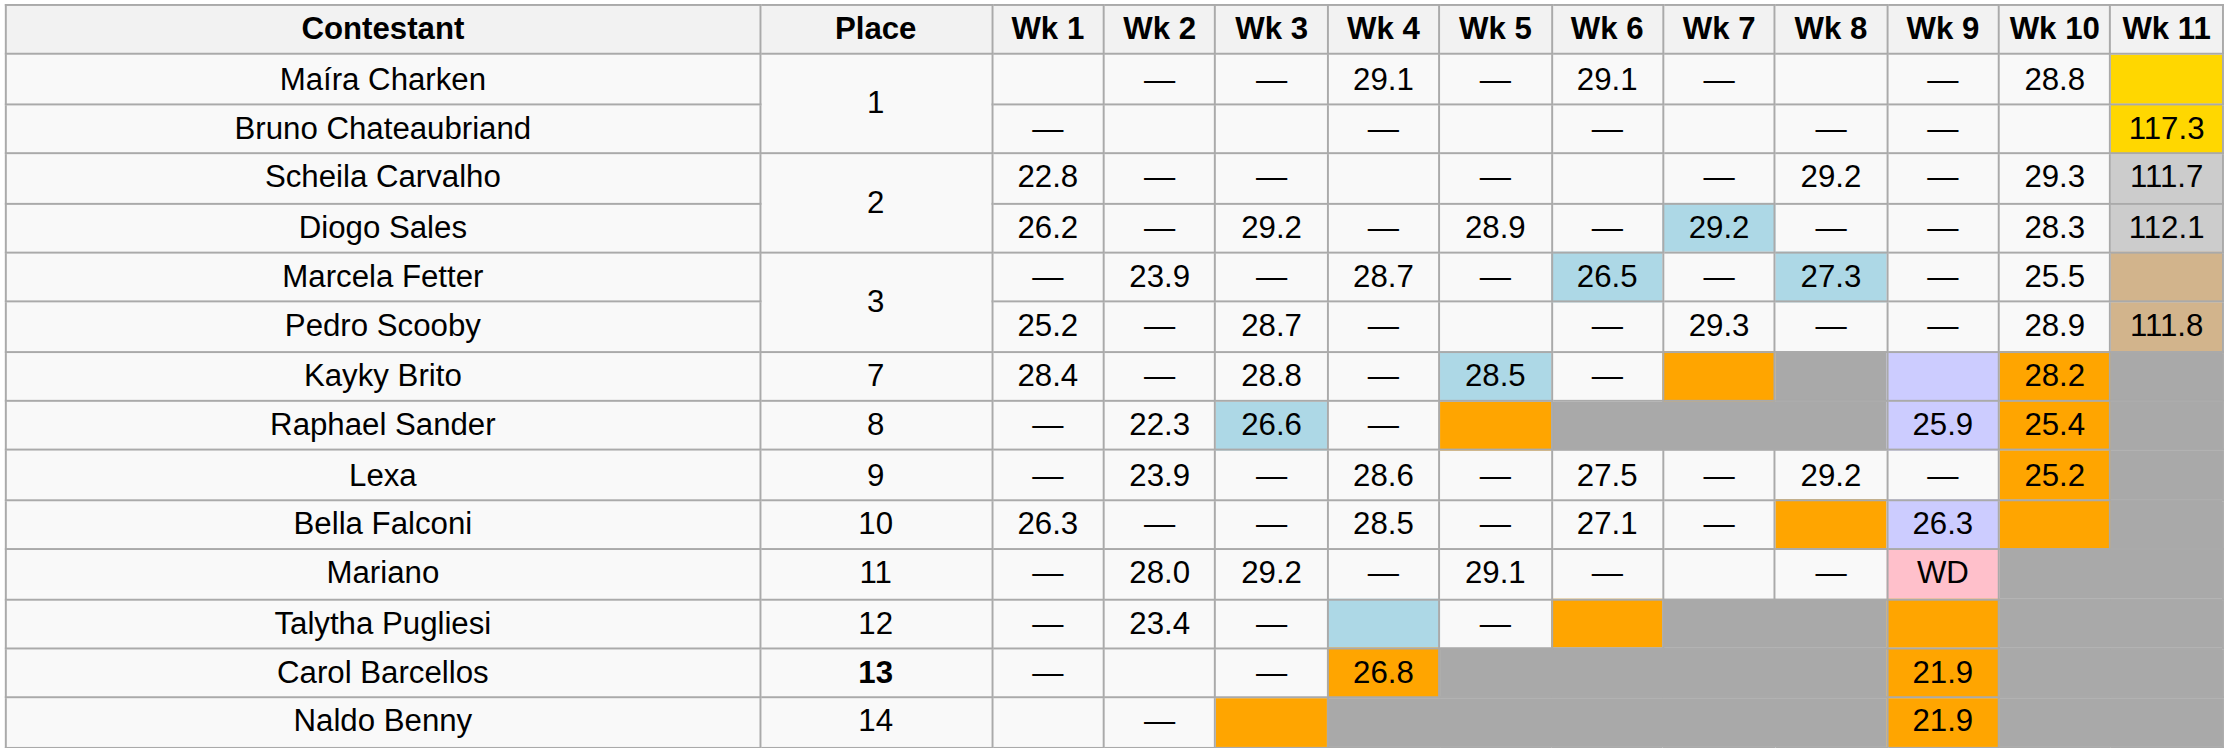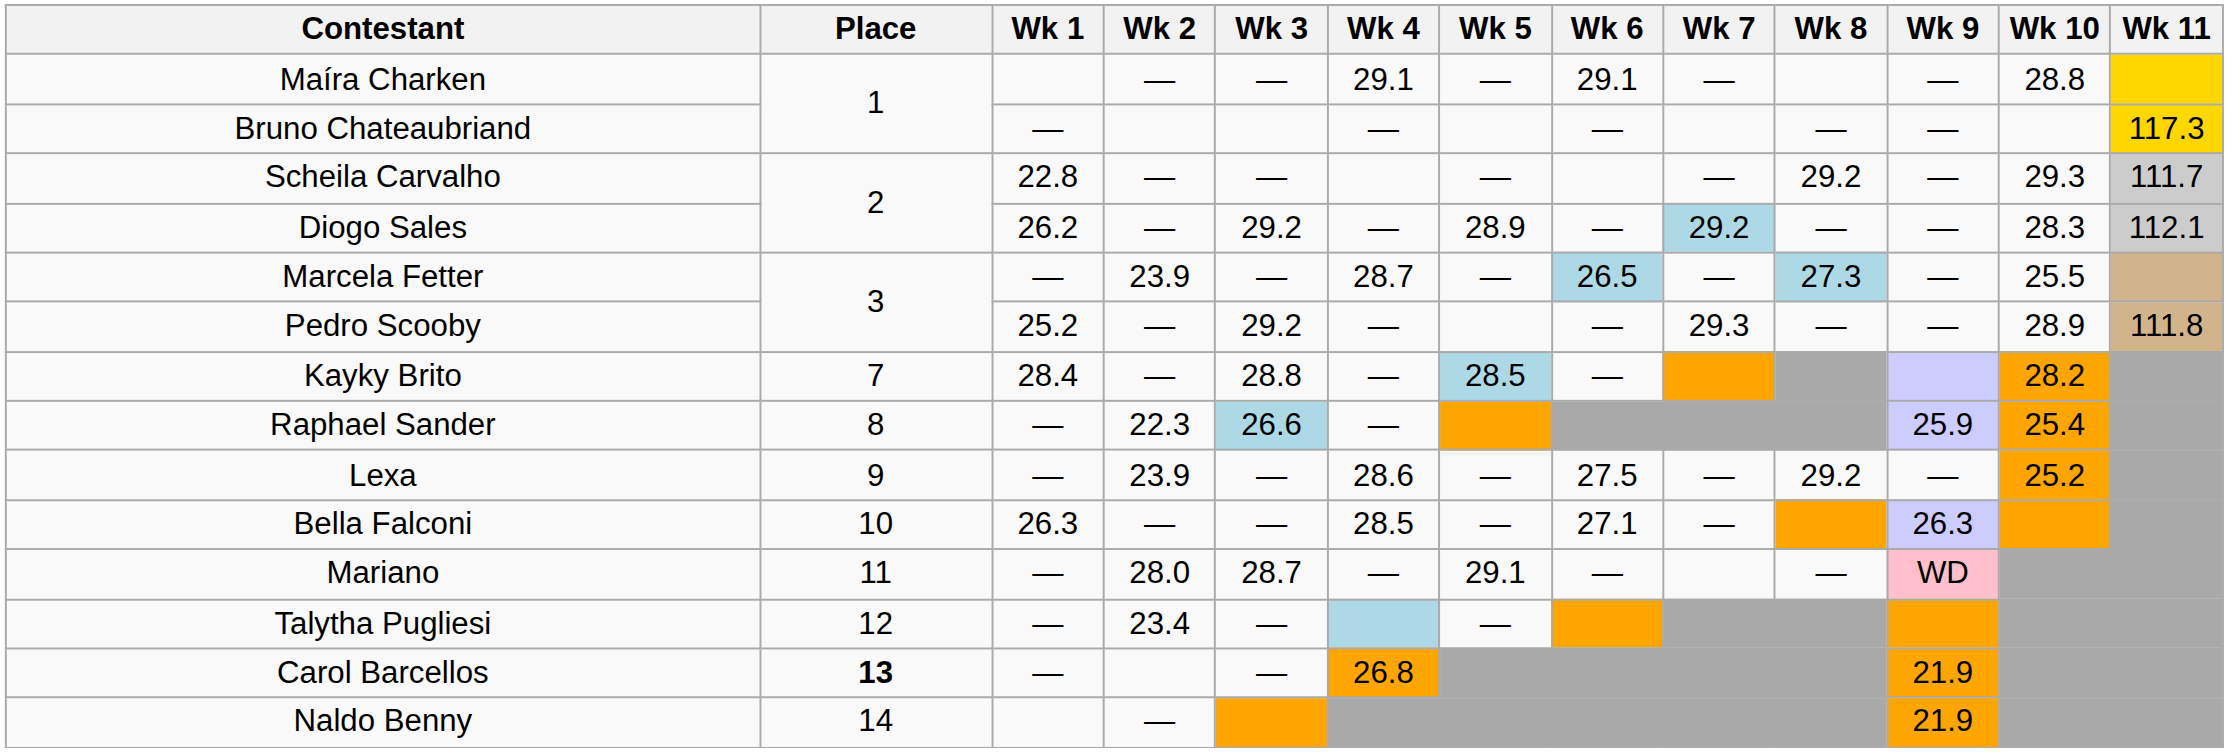 <table class="wikitable sortable"  style="margin:auto; text-align:center; white-space:nowrap; width:90%;">
 <tr>
 <th>Contestant</th>
 <th>Place</th>
 <th width=050>Wk 1</th>
 <th width=050>Wk 2</th>
 <th width=050>Wk 3</th>
 <th width=050>Wk 4</th>
 <th width=050>Wk 5</th>
 <th width=050>Wk 6</th>
 <th width=050>Wk 7</th>
 <th width=050>Wk 8</th>
 <th width=050>Wk 9</th>
 <th width=050>Wk 10</th>
 <th width=050>Wk 11</th>
 </tr>
 <tr>
 <td>Maíra Charken</td>
 <td rowspan=2>1</td>
 <td></td>
 <td>—</td>
 <td>—</td>
 <td>29.1</td>
 <td>—</td>
 <td>29.1</td>
 <td>—</td>
 <td></td>
 <td>—</td>
 <td>28.8</td>
 <td bgcolor="FFD700"></td>
 </tr>
 <tr>
 <td>Bruno Chateaubriand</td>
 <td>—</td>
 <td></td>
 <td></td>
 <td>—</td>
 <td></td>
 <td>—</td>
 <td></td>
 <td>—</td>
 <td>—</td>
 <td></td>
 <td bgcolor="FFD700">117.3</td>
 </tr>
 <tr>
 <td>Scheila Carvalho</td>
 <td rowspan=2>2</td>
 <td>22.8</td>
 <td>—</td>
 <td>—</td>
 <td></td>
 <td>—</td>
 <td></td>
 <td>—</td>
 <td>29.2</td>
 <td>—</td>
 <td>29.3</td>
 <td bgcolor="CCCCCC">111.7</td>
 </tr>
 <tr>
 <td>Diogo Sales</td>
 <td>26.2</td>
 <td>—</td>
 <td>29.2</td>
 <td>—</td>
 <td>28.9</td>
 <td>—</td>
 <td bgcolor="ADD8E6">29.2</td>
 <td>—</td>
 <td>—</td>
 <td>28.3</td>
 <td bgcolor="CCCCCC">112.1</td>
 </tr>
 <tr>
 <td>Marcela Fetter</td>
 <td rowspan=2>3</td>
 <td>—</td>
 <td>23.9</td>
 <td>—</td>
 <td>28.7</td>
 <td>—</td>
 <td bgcolor="ADD8E6">26.5</td>
 <td>—</td>
 <td bgcolor="ADD8E6">27.3</td>
 <td>—</td>
 <td>25.5</td>
 <td bgcolor="D2B48C"><em></em></td>
 </tr>
 <tr>
 <td>Pedro Scooby</td>
 <td>25.2</td>
 <td>—</td>
-<td>28.7</td>
+<td>29.2</td>
 <td>—</td>
 <td></td>
 <td>—</td>
 <td>29.3</td>
 <td>—</td>
 <td>—</td>
 <td>28.9</td>
 <td bgcolor="D2B48C">111.8</td>
 </tr>
 <tr>
 <td>Kayky Brito</td>
 <td>7</td>
 <td>28.4</td>
 <td>—</td>
 <td>28.8</td>
 <td>—</td>
 <td bgcolor="ADD8E6">28.5</td>
 <td>—</td>
 <td bgcolor="FFA500"><em></em></td>
 <td bgcolor="A9A9A9"></td>
 <td bgcolor="CCCCFF"></td>
 <td bgcolor="FFA500">28.2</td>
 <td bgcolor="A9A9A9"></td>
 </tr>
 <tr>
 <td>Raphael Sander</td>
 <td>8</td>
 <td>—</td>
 <td>22.3</td>
 <td bgcolor="ADD8E6">26.6</td>
 <td>—</td>
 <td bgcolor="FFA500"><em></em></td>
 <td bgcolor="A9A9A9" colspan=3></td>
 <td bgcolor="CCCCFF">25.9</td>
 <td bgcolor="FFA500">25.4</td>
 <td bgcolor="A9A9A9"></td>
 </tr>
 <tr>
 <td>Lexa</td>
 <td>9</td>
 <td>—</td>
 <td>23.9</td>
 <td>—</td>
 <td>28.6</td>
 <td>—</td>
 <td>27.5</td>
 <td>—</td>
 <td>29.2</td>
 <td>—</td>
 <td bgcolor="FFA500">25.2</td>
 <td bgcolor="A9A9A9"></td>
 </tr>
 <tr>
 <td>Bella Falconi</td>
 <td>10</td>
 <td>26.3</td>
 <td>—</td>
 <td>—</td>
 <td>28.5</td>
 <td>—</td>
 <td>27.1</td>
 <td>—</td>
 <td bgcolor="FFA500"><em></em></td>
 <td bgcolor="CCCCFF">26.3</td>
 <td bgcolor="FFA500"><em></em></td>
 <td bgcolor="A9A9A9"></td>
 </tr>
 <tr>
 <td>Mariano</td>
 <td>11</td>
 <td>—</td>
 <td>28.0</td>
-<td>29.2</td>
+<td>28.7</td>
 <td>—</td>
 <td>29.1</td>
 <td>—</td>
 <td></td>
 <td>—</td>
 <td bgcolor="FFC0CB">WD</td>
 <td bgcolor="A9A9A9" colspan=2></td>
 </tr>
 <tr>
 <td>Talytha Pugliesi</td>
 <td>12</td>
 <td>—</td>
 <td>23.4</td>
 <td>—</td>
 <td bgcolor="ADD8E6"><em></em></td>
 <td>—</td>
 <td bgcolor="FFA500"><em></em></td>
 <td bgcolor="A9A9A9" colspan=2></td>
 <td bgcolor="FFA500"><em></em></td>
 <td bgcolor="A9A9A9" colspan=2></td>
 </tr>
 <tr>
 <td>Carol Barcellos</td>
 <td><strong>13</strong></td>
 <td>—</td>
 <td><em></em></td>
 <td>—</td>
 <td bgcolor="FFA500">26.8</td>
 <td bgcolor="A9A9A9" colspan=4></td>
 <td bgcolor="FFA500">21.9</td>
 <td bgcolor="A9A9A9" colspan=2></td>
 </tr>
 <tr>
 <td>Naldo Benny</td>
 <td>14</td>
 <td><em></em></td>
 <td>—</td>
 <td bgcolor="FFA500"><em></em></td>
 <td bgcolor="A9A9A9" colspan=5></td>
 <td bgcolor="FFA500">21.9</td>
 <td bgcolor="A9A9A9" colspan=2></td>
 </tr>
 </table>
